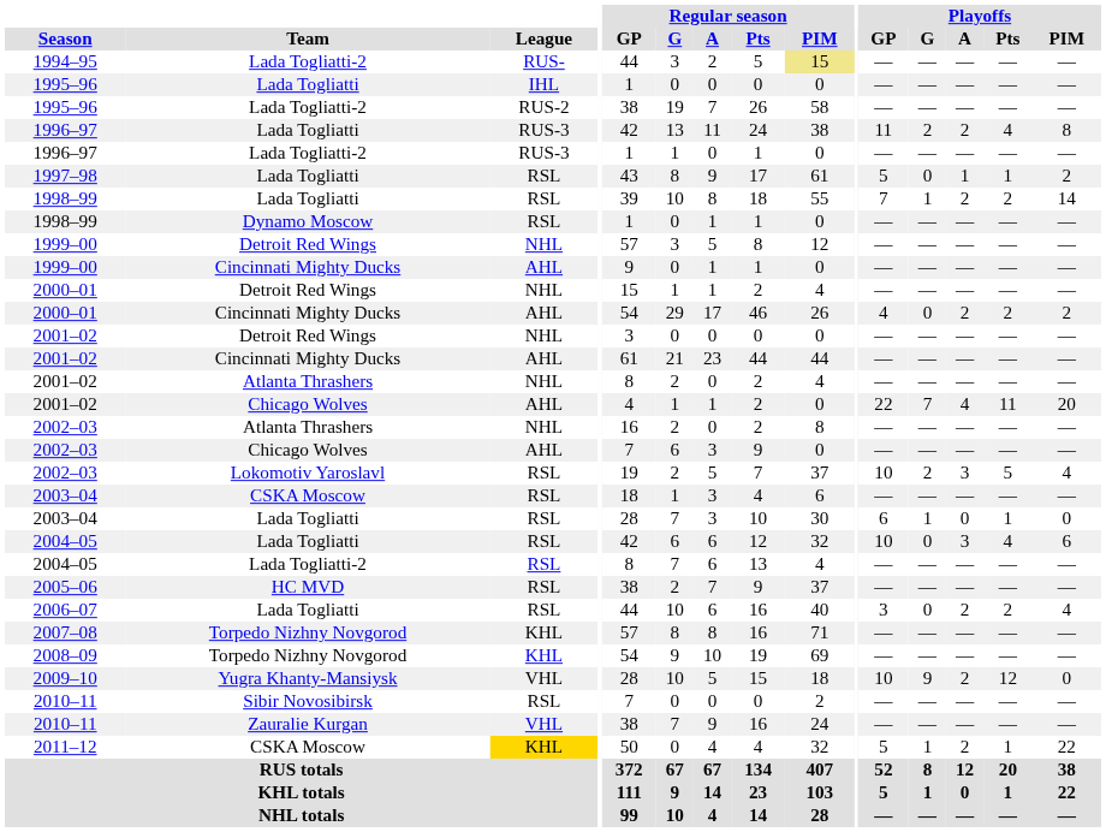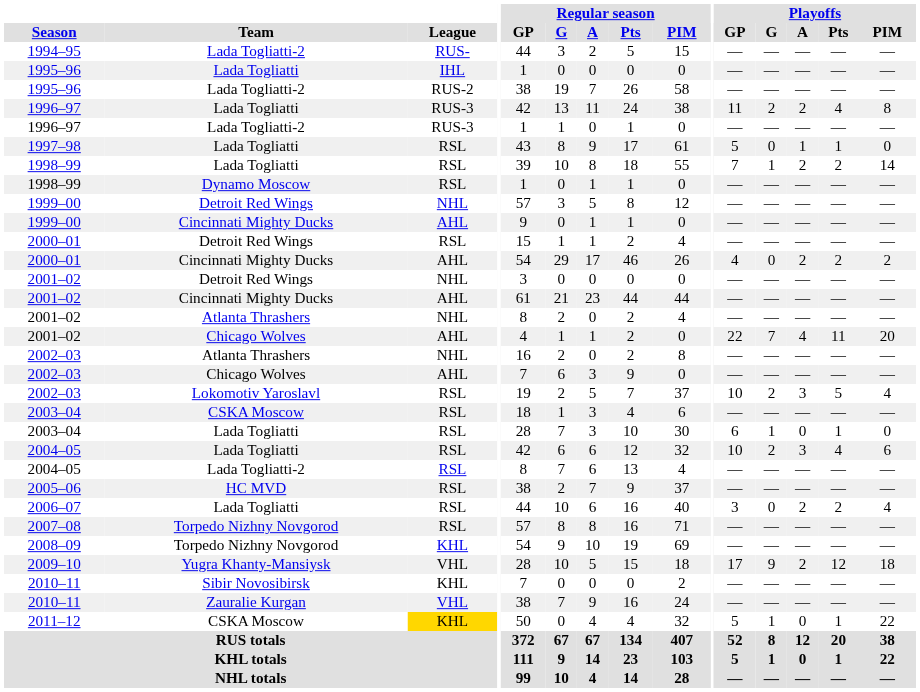 <table border="0" cellpadding="1" cellspacing="0" style="text-align:center; width:60em">
 <tr bgcolor="#e0e0e0">
 <th colspan="3" bgcolor="#ffffff"></th>
 <th rowspan="100" bgcolor="#ffffff"></th>
 <th colspan="5"><a href='#'>Regular season</a></th>
 <th rowspan="100" bgcolor="#ffffff"></th>
 <th colspan="5"><a href='#'>Playoffs</a></th>
 </tr>
 <tr bgcolor="#e0e0e0">
 <th><a href='#'>Season</a></th>
 <th>Team</th>
 <th>League</th>
 <th>GP</th>
 <th><a href='#'>G</a></th>
 <th><a href='#'>A</a></th>
 <th><a href='#'>Pts</a></th>
 <th><a href='#'>PIM</a></th>
 <th>GP</th>
 <th>G</th>
 <th>A</th>
 <th>Pts</th>
 <th>PIM</th>
 </tr>
 <tr>
 <td><a href='#'>1994–95</a></td>
 <td><a href='#'>Lada Togliatti-2</a></td>
 <td><a href='#'>RUS-</a></td>
 <td>44</td>
 <td>3</td>
 <td>2</td>
 <td>5</td>
-<td style="background: khaki;">15</td>
+<td>15</td>
 <td>—</td>
 <td>—</td>
 <td>—</td>
 <td>—</td>
 <td>—</td>
 </tr>
 <tr bgcolor="#f0f0f0">
 <td><a href='#'>1995–96</a></td>
 <td><a href='#'>Lada Togliatti</a></td>
 <td><a href='#'>IHL</a></td>
 <td>1</td>
 <td>0</td>
 <td>0</td>
 <td>0</td>
 <td>0</td>
 <td>—</td>
 <td>—</td>
 <td>—</td>
 <td>—</td>
 <td>—</td>
 </tr>
 <tr>
 <td><a href='#'>1995–96</a></td>
 <td>Lada Togliatti-2</td>
 <td>RUS-2</td>
 <td>38</td>
 <td>19</td>
 <td>7</td>
 <td>26</td>
 <td>58</td>
 <td>—</td>
 <td>—</td>
 <td>—</td>
 <td>—</td>
 <td>—</td>
 </tr>
 <tr bgcolor="#f0f0f0">
 <td><a href='#'>1996–97</a></td>
 <td>Lada Togliatti</td>
 <td>RUS-3</td>
 <td>42</td>
 <td>13</td>
 <td>11</td>
 <td>24</td>
 <td>38</td>
 <td>11</td>
 <td>2</td>
 <td>2</td>
 <td>4</td>
 <td>8</td>
 </tr>
 <tr>
 <td>1996–97</td>
 <td>Lada Togliatti-2</td>
 <td>RUS-3</td>
 <td>1</td>
 <td>1</td>
 <td>0</td>
 <td>1</td>
 <td>0</td>
 <td>—</td>
 <td>—</td>
 <td>—</td>
 <td>—</td>
 <td>—</td>
 </tr>
 <tr bgcolor="#f0f0f0">
 <td><a href='#'>1997–98</a></td>
 <td>Lada Togliatti</td>
 <td>RSL</td>
 <td>43</td>
 <td>8</td>
 <td>9</td>
 <td>17</td>
 <td>61</td>
 <td>5</td>
 <td>0</td>
 <td>1</td>
 <td>1</td>
-<td>2</td>
+<td>0</td>
 </tr>
 <tr>
 <td><a href='#'>1998–99</a></td>
 <td>Lada Togliatti</td>
 <td>RSL</td>
 <td>39</td>
 <td>10</td>
 <td>8</td>
 <td>18</td>
 <td>55</td>
 <td>7</td>
 <td>1</td>
 <td>2</td>
 <td>2</td>
 <td>14</td>
 </tr>
 <tr bgcolor="#f0f0f0">
 <td>1998–99</td>
 <td><a href='#'>Dynamo Moscow</a></td>
 <td>RSL</td>
 <td>1</td>
 <td>0</td>
 <td>1</td>
 <td>1</td>
 <td>0</td>
 <td>—</td>
 <td>—</td>
 <td>—</td>
 <td>—</td>
 <td>—</td>
 </tr>
 <tr>
 <td><a href='#'>1999–00</a></td>
 <td><a href='#'>Detroit Red Wings</a></td>
 <td><a href='#'>NHL</a></td>
 <td>57</td>
 <td>3</td>
 <td>5</td>
 <td>8</td>
 <td>12</td>
 <td>—</td>
 <td>—</td>
 <td>—</td>
 <td>—</td>
 <td>—</td>
 </tr>
 <tr bgcolor="#f0f0f0">
 <td><a href='#'>1999–00</a></td>
 <td><a href='#'>Cincinnati Mighty Ducks</a></td>
 <td><a href='#'>AHL</a></td>
 <td>9</td>
 <td>0</td>
 <td>1</td>
 <td>1</td>
 <td>0</td>
 <td>—</td>
 <td>—</td>
 <td>—</td>
 <td>—</td>
 <td>—</td>
 </tr>
 <tr>
 <td><a href='#'>2000–01</a></td>
 <td>Detroit Red Wings</td>
-<td>NHL</td>
+<td>RSL</td>
 <td>15</td>
 <td>1</td>
 <td>1</td>
 <td>2</td>
 <td>4</td>
 <td>—</td>
 <td>—</td>
 <td>—</td>
 <td>—</td>
 <td>—</td>
 </tr>
 <tr bgcolor="#f0f0f0">
 <td><a href='#'>2000–01</a></td>
 <td>Cincinnati Mighty Ducks</td>
 <td>AHL</td>
 <td>54</td>
 <td>29</td>
 <td>17</td>
 <td>46</td>
 <td>26</td>
 <td>4</td>
 <td>0</td>
 <td>2</td>
 <td>2</td>
 <td>2</td>
 </tr>
 <tr>
 <td><a href='#'>2001–02</a></td>
 <td>Detroit Red Wings</td>
 <td>NHL</td>
 <td>3</td>
 <td>0</td>
 <td>0</td>
 <td>0</td>
 <td>0</td>
 <td>—</td>
 <td>—</td>
 <td>—</td>
 <td>—</td>
 <td>—</td>
 </tr>
 <tr bgcolor="#f0f0f0">
 <td><a href='#'>2001–02</a></td>
 <td>Cincinnati Mighty Ducks</td>
 <td>AHL</td>
 <td>61</td>
 <td>21</td>
 <td>23</td>
 <td>44</td>
 <td>44</td>
 <td>—</td>
 <td>—</td>
 <td>—</td>
 <td>—</td>
 <td>—</td>
 </tr>
 <tr>
 <td>2001–02</td>
 <td><a href='#'>Atlanta Thrashers</a></td>
 <td>NHL</td>
 <td>8</td>
 <td>2</td>
 <td>0</td>
 <td>2</td>
 <td>4</td>
 <td>—</td>
 <td>—</td>
 <td>—</td>
 <td>—</td>
 <td>—</td>
 </tr>
 <tr bgcolor="#f0f0f0">
 <td>2001–02</td>
 <td><a href='#'>Chicago Wolves</a></td>
 <td>AHL</td>
 <td>4</td>
 <td>1</td>
 <td>1</td>
 <td>2</td>
 <td>0</td>
 <td>22</td>
 <td>7</td>
 <td>4</td>
 <td>11</td>
 <td>20</td>
 </tr>
 <tr>
 <td><a href='#'>2002–03</a></td>
 <td>Atlanta Thrashers</td>
 <td>NHL</td>
 <td>16</td>
 <td>2</td>
 <td>0</td>
 <td>2</td>
 <td>8</td>
 <td>—</td>
 <td>—</td>
 <td>—</td>
 <td>—</td>
 <td>—</td>
 </tr>
 <tr bgcolor="#f0f0f0">
 <td><a href='#'>2002–03</a></td>
 <td>Chicago Wolves</td>
 <td>AHL</td>
 <td>7</td>
 <td>6</td>
 <td>3</td>
 <td>9</td>
 <td>0</td>
 <td>—</td>
 <td>—</td>
 <td>—</td>
 <td>—</td>
 <td>—</td>
 </tr>
 <tr>
 <td><a href='#'>2002–03</a></td>
 <td><a href='#'>Lokomotiv Yaroslavl</a></td>
 <td>RSL</td>
 <td>19</td>
 <td>2</td>
 <td>5</td>
 <td>7</td>
 <td>37</td>
 <td>10</td>
 <td>2</td>
 <td>3</td>
 <td>5</td>
 <td>4</td>
 </tr>
 <tr bgcolor="#f0f0f0">
 <td><a href='#'>2003–04</a></td>
 <td><a href='#'>CSKA Moscow</a></td>
 <td>RSL</td>
 <td>18</td>
 <td>1</td>
 <td>3</td>
 <td>4</td>
 <td>6</td>
 <td>—</td>
 <td>—</td>
 <td>—</td>
 <td>—</td>
 <td>—</td>
 </tr>
 <tr>
 <td>2003–04</td>
 <td>Lada Togliatti</td>
 <td>RSL</td>
 <td>28</td>
 <td>7</td>
 <td>3</td>
 <td>10</td>
 <td>30</td>
 <td>6</td>
 <td>1</td>
 <td>0</td>
 <td>1</td>
 <td>0</td>
 </tr>
 <tr bgcolor="#f0f0f0">
 <td><a href='#'>2004–05</a></td>
 <td>Lada Togliatti</td>
 <td>RSL</td>
 <td>42</td>
 <td>6</td>
 <td>6</td>
 <td>12</td>
 <td>32</td>
 <td>10</td>
-<td>0</td>
+<td>2</td>
 <td>3</td>
 <td>4</td>
 <td>6</td>
 </tr>
 <tr>
 <td>2004–05</td>
 <td>Lada Togliatti-2</td>
 <td><a href='#'>RSL</a></td>
 <td>8</td>
 <td>7</td>
 <td>6</td>
 <td>13</td>
 <td>4</td>
 <td>—</td>
 <td>—</td>
 <td>—</td>
 <td>—</td>
 <td>—</td>
 </tr>
 <tr bgcolor="#f0f0f0">
 <td><a href='#'>2005–06</a></td>
 <td><a href='#'>HC MVD</a></td>
 <td>RSL</td>
 <td>38</td>
 <td>2</td>
 <td>7</td>
 <td>9</td>
 <td>37</td>
 <td>—</td>
 <td>—</td>
 <td>—</td>
 <td>—</td>
 <td>—</td>
 </tr>
 <tr>
 <td><a href='#'>2006–07</a></td>
 <td>Lada Togliatti</td>
 <td>RSL</td>
 <td>44</td>
 <td>10</td>
 <td>6</td>
 <td>16</td>
 <td>40</td>
 <td>3</td>
 <td>0</td>
 <td>2</td>
 <td>2</td>
 <td>4</td>
 </tr>
 <tr bgcolor="#f0f0f0">
 <td><a href='#'>2007–08</a></td>
 <td><a href='#'>Torpedo Nizhny Novgorod</a></td>
-<td>KHL</td>
+<td>RSL</td>
 <td>57</td>
 <td>8</td>
 <td>8</td>
 <td>16</td>
 <td>71</td>
 <td>—</td>
 <td>—</td>
 <td>—</td>
 <td>—</td>
 <td>—</td>
 </tr>
 <tr>
 <td><a href='#'>2008–09</a></td>
 <td>Torpedo Nizhny Novgorod</td>
 <td><a href='#'>KHL</a></td>
 <td>54</td>
 <td>9</td>
 <td>10</td>
 <td>19</td>
 <td>69</td>
 <td>—</td>
 <td>—</td>
 <td>—</td>
 <td>—</td>
 <td>—</td>
 </tr>
 <tr bgcolor="#f0f0f0">
 <td><a href='#'>2009–10</a></td>
 <td><a href='#'>Yugra Khanty-Mansiysk</a></td>
 <td>VHL</td>
 <td>28</td>
 <td>10</td>
 <td>5</td>
 <td>15</td>
 <td>18</td>
-<td>10</td>
+<td>17</td>
 <td>9</td>
 <td>2</td>
 <td>12</td>
-<td>0</td>
+<td>18</td>
 </tr>
 <tr>
 <td><a href='#'>2010–11</a></td>
 <td><a href='#'>Sibir Novosibirsk</a></td>
-<td>RSL</td>
+<td>KHL</td>
 <td>7</td>
 <td>0</td>
 <td>0</td>
 <td>0</td>
 <td>2</td>
 <td>—</td>
 <td>—</td>
 <td>—</td>
 <td>—</td>
 <td>—</td>
 </tr>
 <tr bgcolor="#f0f0f0">
 <td><a href='#'>2010–11</a></td>
 <td><a href='#'>Zauralie Kurgan</a></td>
 <td><a href='#'>VHL</a></td>
 <td>38</td>
 <td>7</td>
 <td>9</td>
 <td>16</td>
 <td>24</td>
 <td>—</td>
 <td>—</td>
 <td>—</td>
 <td>—</td>
 <td>—</td>
 </tr>
 <tr>
 <td><a href='#'>2011–12</a></td>
 <td>CSKA Moscow</td>
 <td style="background: gold;">KHL</td>
 <td>50</td>
 <td>0</td>
 <td>4</td>
 <td>4</td>
 <td>32</td>
 <td>5</td>
 <td>1</td>
-<td>2</td>
+<td>0</td>
 <td>1</td>
 <td>22</td>
 </tr>
 <tr bgcolor="#e0e0e0">
 <th colspan="3">RUS totals</th>
 <th>372</th>
 <th>67</th>
 <th>67</th>
 <th>134</th>
 <th>407</th>
 <th>52</th>
 <th>8</th>
 <th>12</th>
 <th>20</th>
 <th>38</th>
 </tr>
 <tr bgcolor="#e0e0e0">
 <th colspan="3">KHL totals</th>
 <th>111</th>
 <th>9</th>
 <th>14</th>
 <th>23</th>
 <th>103</th>
 <th>5</th>
 <th>1</th>
 <th>0</th>
 <th>1</th>
 <th>22</th>
 </tr>
 <tr bgcolor="#e0e0e0">
 <th colspan="3">NHL totals</th>
 <th>99</th>
 <th>10</th>
 <th>4</th>
 <th>14</th>
 <th>28</th>
 <th>—</th>
 <th>—</th>
 <th>—</th>
 <th>—</th>
 <th>—</th>
 </tr>
 </table>
